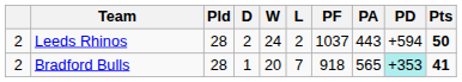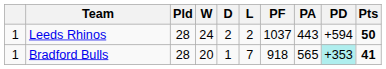 <table class="wikitable" style="text-align:center;">
 <tr>
 <th style="width:20px;" abbr="Position"></th>
 <th width=175>Team</th>
 <th style="width:20px;" abbr="Played">Pld</th>
+<th style="width:20px;" abbr="Won">W</th>
 <th style="width:20px;" abbr="Drawn">D</th>
-<th style="width:20px;" abbr="Won">W</th>
 <th style="width:20px;" abbr="Lost">L</th>
 <th style="width:20px;" abbr="Points for">PF</th>
 <th style="width:20px;" abbr="Points against">PA</th>
 <th style="width:20px;" abbr="Points difference">PD</th>
 <th style="width:20px;" abbr="Points">Pts</th>
 </tr>
 <tr>
-<td>2</td>
+<td>1</td>
 <td style="text-align:left;"> <a href='#'>Leeds Rhinos</a></td>
 <td>28</td>
+<td>24</td>
 <td>2</td>
-<td>24</td>
 <td>2</td>
 <td>1037</td>
 <td>443</td>
 <td>+594</td>
 <td><strong>50</strong></td>
 </tr>
 <tr>
-<td>2</td>
+<td>1</td>
 <td style="text-align:left;"> <a href='#'>Bradford Bulls</a></td>
 <td>28</td>
+<td>20</td>
 <td>1</td>
-<td>20</td>
 <td>7</td>
 <td>918</td>
 <td>565</td>
 <td style="background: paleturquoise;">+353</td>
 <td><strong>41</strong></td>
 </tr>
 </table>
